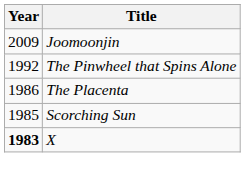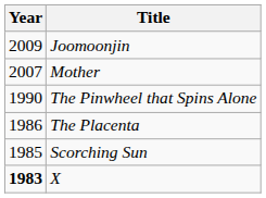 <table class="wikitable">
 <tr>
 <th>Year</th>
 <th>Title</th>
 </tr>
 <tr>
 <td>2009</td>
 <td><em>Joomoonjin</em></td>
 </tr>
 <tr>
-<td>1992</td>
+<td>2007</td>
+<td><em>Mother</em></td>
+</tr>
+<tr>
+<td>1990</td>
 <td><em>The Pinwheel that Spins Alone</em></td>
 </tr>
 <tr>
 <td>1986</td>
 <td><em>The Placenta</em></td>
 </tr>
 <tr>
 <td>1985</td>
 <td><em>Scorching Sun</em></td>
 </tr>
 <tr>
 <td><strong>1983</strong></td>
 <td><em>X</em></td>
 </tr>
 </table>
